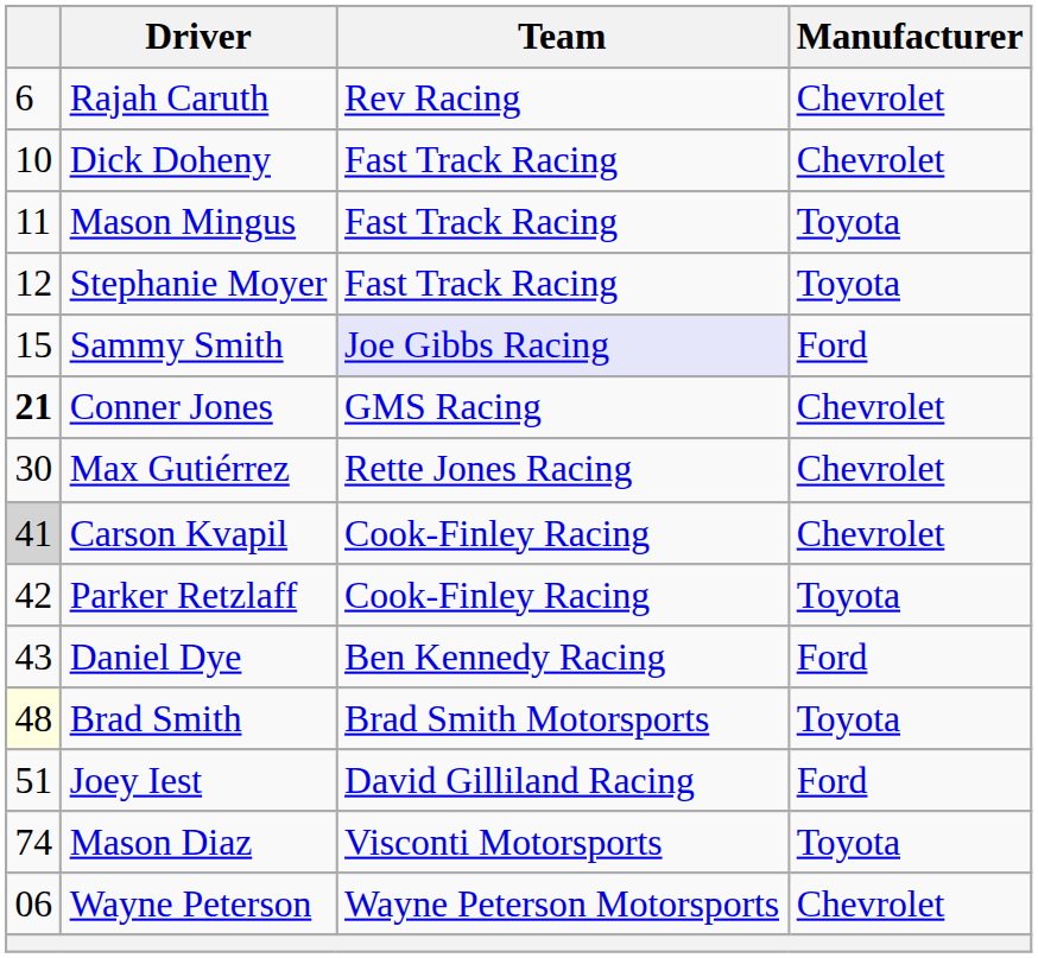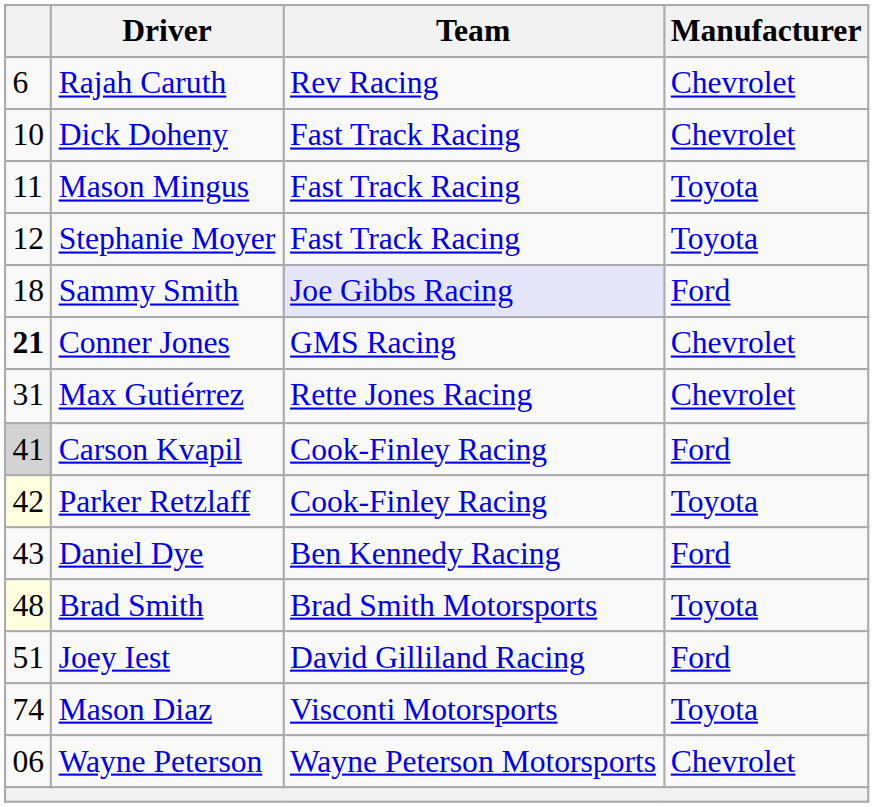 <table class="wikitable" style="font-size:95%">
 <tr>
 <th></th>
 <th>Driver</th>
 <th>Team</th>
 <th>Manufacturer</th>
 </tr>
 <tr>
 <td>6</td>
 <td><a href='#'>Rajah Caruth</a></td>
 <td><a href='#'>Rev Racing</a></td>
 <td><a href='#'>Chevrolet</a></td>
 </tr>
 <tr>
 <td>10</td>
 <td><a href='#'>Dick Doheny</a></td>
 <td><a href='#'>Fast Track Racing</a></td>
 <td><a href='#'>Chevrolet</a></td>
 </tr>
 <tr>
 <td>11</td>
 <td><a href='#'>Mason Mingus</a></td>
 <td><a href='#'>Fast Track Racing</a></td>
 <td><a href='#'>Toyota</a></td>
 </tr>
 <tr>
 <td>12</td>
 <td><a href='#'>Stephanie Moyer</a></td>
 <td><a href='#'>Fast Track Racing</a></td>
 <td><a href='#'>Toyota</a></td>
 </tr>
 <tr>
-<td>15</td>
+<td>18</td>
 <td><a href='#'>Sammy Smith</a></td>
 <td style="background: lavender;"><a href='#'>Joe Gibbs Racing</a></td>
 <td><a href='#'>Ford</a></td>
 </tr>
 <tr>
 <td><strong>21</strong></td>
 <td><a href='#'>Conner Jones</a></td>
 <td><a href='#'>GMS Racing</a></td>
 <td><a href='#'>Chevrolet</a></td>
 </tr>
 <tr>
-<td>30</td>
+<td>31</td>
 <td><a href='#'>Max Gutiérrez</a></td>
 <td><a href='#'>Rette Jones Racing</a></td>
 <td><a href='#'>Chevrolet</a></td>
 </tr>
 <tr>
 <td style="background: lightgrey;">41</td>
 <td><a href='#'>Carson Kvapil</a></td>
 <td><a href='#'>Cook-Finley Racing</a></td>
-<td><a href='#'>Chevrolet</a></td>
+<td><a href='#'>Ford</a></td>
 </tr>
 <tr>
-<td>42</td>
+<td style="background: lightyellow;">42</td>
 <td><a href='#'>Parker Retzlaff</a></td>
 <td><a href='#'>Cook-Finley Racing</a></td>
 <td><a href='#'>Toyota</a></td>
 </tr>
 <tr>
 <td>43</td>
 <td><a href='#'>Daniel Dye</a></td>
 <td><a href='#'>Ben Kennedy Racing</a></td>
 <td><a href='#'>Ford</a></td>
 </tr>
 <tr>
 <td style="background: lightyellow;">48</td>
 <td><a href='#'>Brad Smith</a></td>
 <td><a href='#'>Brad Smith Motorsports</a></td>
 <td><a href='#'>Toyota</a></td>
 </tr>
 <tr>
 <td>51</td>
 <td><a href='#'>Joey Iest</a></td>
 <td><a href='#'>David Gilliland Racing</a></td>
 <td><a href='#'>Ford</a></td>
 </tr>
 <tr>
 <td>74</td>
 <td><a href='#'>Mason Diaz</a></td>
 <td><a href='#'>Visconti Motorsports</a></td>
 <td><a href='#'>Toyota</a></td>
 </tr>
 <tr>
 <td>06</td>
 <td><a href='#'>Wayne Peterson</a></td>
 <td><a href='#'>Wayne Peterson Motorsports</a></td>
 <td><a href='#'>Chevrolet</a></td>
 </tr>
 <tr>
 <th colspan="7"></th>
 </tr>
 </table>
